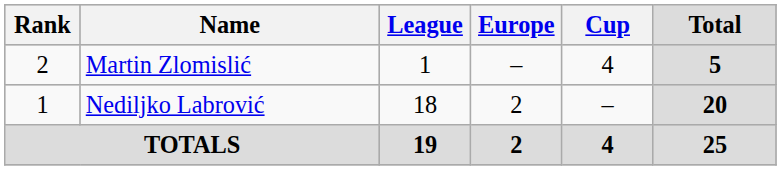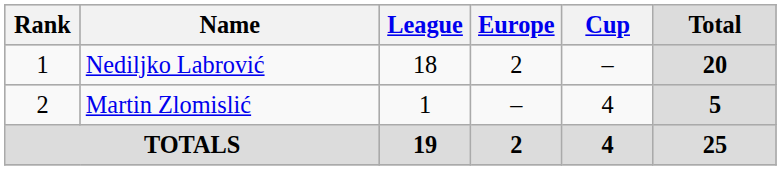 <table class="wikitable" style="font-size: 95%; text-align: center;">
 <tr>
 <th width=40>Rank</th>
 <th width=180>Name</th>
 <th width=50><a href='#'>League</a></th>
 <th width=50><a href='#'>Europe</a></th>
 <th width=50><a href='#'>Cup</a></th>
 <th width=70 style="background: #DCDCDC">Total</th>
 </tr>
 <tr>
+<td>1</td>
+<td style="text-align:left;"> <a href='#'>Nediljko Labrović</a></td>
+<td>18</td>
+<td>2</td>
+<td>–</td>
+<th style="background: #DCDCDC">20</th>
+</tr>
+<tr>
 <td>2</td>
 <td style="text-align:left;"> <a href='#'>Martin Zlomislić</a></td>
 <td>1</td>
 <td>–</td>
 <td>4</td>
 <th style="background: #DCDCDC">5</th>
-</tr>
-<tr>
-<td>1</td>
-<td style="text-align:left;"> <a href='#'>Nediljko Labrović</a></td>
-<td>18</td>
-<td>2</td>
-<td>–</td>
-<th style="background: #DCDCDC">20</th>
 </tr>
 <tr>
 <th colspan="2" align="center" style="background: #DCDCDC">TOTALS</th>
 <th style="background: #DCDCDC">19</th>
 <th style="background: #DCDCDC">2</th>
 <th style="background: #DCDCDC">4</th>
 <th style="background: #DCDCDC">25</th>
 </tr>
 </table>
